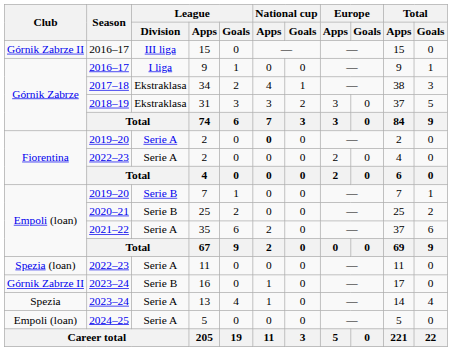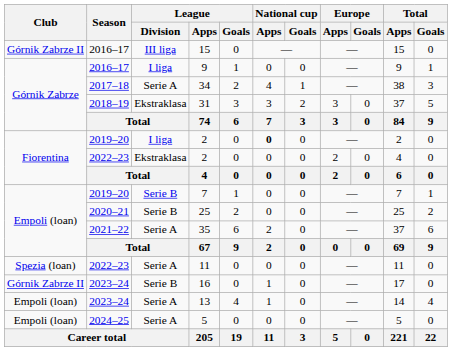 <table class="wikitable" style="text-align:center">
 <tr>
 <th rowspan="2">Club</th>
 <th rowspan="2">Season</th>
 <th colspan="3">League</th>
 <th colspan="2">National cup</th>
 <th colspan="2">Europe</th>
 <th colspan="2">Total</th>
 </tr>
 <tr>
 <th>Division</th>
 <th>Apps</th>
 <th>Goals</th>
 <th>Apps</th>
 <th>Goals</th>
 <th>Apps</th>
 <th>Goals</th>
 <th>Apps</th>
 <th>Goals</th>
 </tr>
 <tr>
 <td><a href='#'>Górnik Zabrze II</a></td>
 <td>2016–17</td>
 <td><a href='#'>III liga</a></td>
 <td>15</td>
 <td>0</td>
 <td colspan="2">—</td>
 <td colspan="2">—</td>
 <td>15</td>
 <td>0</td>
 </tr>
 <tr>
 <td rowspan="4"><a href='#'>Górnik Zabrze</a></td>
 <td><a href='#'>2016–17</a></td>
 <td><a href='#'>I liga</a></td>
 <td>9</td>
 <td>1</td>
 <td>0</td>
 <td>0</td>
 <td colspan="2">—</td>
 <td>9</td>
 <td>1</td>
 </tr>
 <tr>
 <td><a href='#'>2017–18</a></td>
-<td>Ekstraklasa</td>
+<td>Serie A</td>
 <td>34</td>
 <td>2</td>
 <td>4</td>
 <td>1</td>
 <td colspan="2">—</td>
 <td>38</td>
 <td>3</td>
 </tr>
 <tr>
 <td><a href='#'>2018–19</a></td>
 <td>Ekstraklasa</td>
 <td>31</td>
 <td>3</td>
 <td>3</td>
 <td>2</td>
 <td>3</td>
 <td>0</td>
 <td>37</td>
 <td>5</td>
 </tr>
 <tr>
 <th colspan="2">Total</th>
 <th>74</th>
 <th>6</th>
 <th>7</th>
 <th>3</th>
 <th>3</th>
 <th>0</th>
 <th>84</th>
 <th>9</th>
 </tr>
 <tr>
 <td rowspan="3"><a href='#'>Fiorentina</a></td>
 <td><a href='#'>2019–20</a></td>
-<td><a href='#'>Serie A</a></td>
+<td><a href='#'>I liga</a></td>
 <td>2</td>
 <td>0</td>
 <td><strong>0</strong></td>
 <td>0</td>
 <td colspan="2">—</td>
 <td>2</td>
 <td>0</td>
 </tr>
 <tr>
 <td><a href='#'>2022–23</a></td>
-<td>Serie A</td>
+<td>Ekstraklasa</td>
 <td>2</td>
 <td>0</td>
 <td>0</td>
 <td>0</td>
 <td>2</td>
 <td>0</td>
 <td>4</td>
 <td>0</td>
 </tr>
 <tr>
 <th colspan="2">Total</th>
 <th>4</th>
 <th>0</th>
 <th>0</th>
 <th>0</th>
 <th>2</th>
 <th>0</th>
 <th>6</th>
 <th>0</th>
 </tr>
 <tr>
 <td rowspan="4"><a href='#'>Empoli</a> (loan)</td>
 <td><a href='#'>2019–20</a></td>
 <td><a href='#'>Serie B</a></td>
 <td>7</td>
 <td>1</td>
 <td>0</td>
 <td>0</td>
 <td colspan="2">—</td>
 <td>7</td>
 <td>1</td>
 </tr>
 <tr>
 <td><a href='#'>2020–21</a></td>
 <td>Serie B</td>
 <td>25</td>
 <td>2</td>
 <td>0</td>
 <td>0</td>
 <td colspan="2">—</td>
 <td>25</td>
 <td>2</td>
 </tr>
 <tr>
 <td><a href='#'>2021–22</a></td>
 <td>Serie A</td>
 <td>35</td>
 <td>6</td>
 <td>2</td>
 <td>0</td>
 <td colspan="2">—</td>
 <td>37</td>
 <td>6</td>
 </tr>
 <tr>
 <th colspan="2">Total</th>
 <th>67</th>
 <th>9</th>
 <th>2</th>
 <th>0</th>
 <th>0</th>
 <th>0</th>
 <th>69</th>
 <th>9</th>
 </tr>
 <tr>
 <td><a href='#'>Spezia</a> (loan)</td>
 <td><a href='#'>2022–23</a></td>
 <td>Serie A</td>
 <td>11</td>
 <td>0</td>
 <td>0</td>
 <td>0</td>
 <td colspan="2">—</td>
 <td>11</td>
 <td>0</td>
 </tr>
 <tr>
 <td><a href='#'>Górnik Zabrze II</a></td>
 <td><a href='#'>2023–24</a></td>
 <td>Serie B</td>
 <td>16</td>
 <td>0</td>
 <td>1</td>
 <td>0</td>
 <td colspan="2">—</td>
 <td>17</td>
 <td>0</td>
 </tr>
 <tr>
-<td>Spezia</td>
+<td>Empoli (loan)</td>
 <td><a href='#'>2023–24</a></td>
 <td>Serie A</td>
 <td>13</td>
 <td>4</td>
 <td>1</td>
 <td>0</td>
 <td colspan="2">—</td>
 <td>14</td>
 <td>4</td>
 </tr>
 <tr>
 <td>Empoli (loan)</td>
 <td><a href='#'>2024–25</a></td>
 <td>Serie A</td>
 <td>5</td>
 <td>0</td>
 <td>0</td>
 <td>0</td>
 <td colspan="2">—</td>
 <td>5</td>
 <td>0</td>
 </tr>
 <tr>
 <th colspan="3">Career total</th>
 <th>205</th>
 <th>19</th>
 <th>11</th>
 <th>3</th>
 <th>5</th>
 <th>0</th>
 <th>221</th>
 <th>22</th>
 </tr>
 </table>
